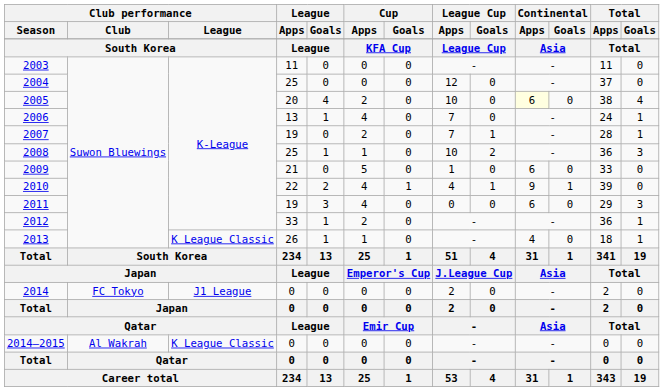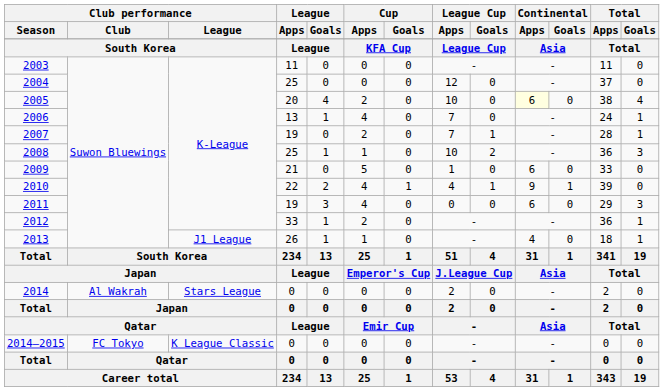 <table class="wikitable" style="text-align:center">
 <tr>
 <th colspan=3>Club performance</th>
 <th colspan=2>League</th>
 <th colspan=2>Cup</th>
 <th colspan=2>League Cup</th>
 <th colspan=2>Continental</th>
 <th colspan=2>Total</th>
 </tr>
 <tr>
 <th>Season</th>
 <th>Club</th>
 <th>League</th>
 <th>Apps</th>
 <th>Goals</th>
 <th>Apps</th>
 <th>Goals</th>
 <th>Apps</th>
 <th>Goals</th>
 <th>Apps</th>
 <th>Goals</th>
 <th>Apps</th>
 <th>Goals</th>
 </tr>
 <tr>
 </tr>
 <tr>
 <th colspan=3>South Korea</th>
 <th colspan=2>League</th>
 <th colspan=2><a href='#'>KFA Cup</a></th>
 <th colspan=2><a href='#'>League Cup</a></th>
 <th colspan=2><a href='#'>Asia</a></th>
 <th colspan=2>Total</th>
 </tr>
 <tr>
 <td><a href='#'>2003</a></td>
 <td rowspan="11"><a href='#'>Suwon Bluewings</a></td>
 <td rowspan="10"><a href='#'>K-League</a></td>
 <td>11</td>
 <td>0</td>
 <td>0</td>
 <td>0</td>
 <td colspan="2">-</td>
 <td colspan="2">-</td>
 <td>11</td>
 <td>0</td>
 </tr>
 <tr>
 <td><a href='#'>2004</a></td>
 <td>25</td>
 <td>0</td>
 <td>0</td>
 <td>0</td>
 <td>12</td>
 <td>0</td>
 <td colspan="2">-</td>
 <td>37</td>
 <td>0</td>
 </tr>
 <tr>
 <td><a href='#'>2005</a></td>
 <td>20</td>
 <td>4</td>
 <td>2</td>
 <td>0</td>
 <td>10</td>
 <td>0</td>
 <td style="background: lightyellow;">6</td>
 <td>0</td>
 <td>38</td>
 <td>4</td>
 </tr>
 <tr>
 <td><a href='#'>2006</a></td>
 <td>13</td>
 <td>1</td>
 <td>4</td>
 <td>0</td>
 <td>7</td>
 <td>0</td>
 <td colspan="2">-</td>
 <td>24</td>
 <td>1</td>
 </tr>
 <tr>
 <td><a href='#'>2007</a></td>
 <td>19</td>
 <td>0</td>
 <td>2</td>
 <td>0</td>
 <td>7</td>
 <td>1</td>
 <td colspan="2">-</td>
 <td>28</td>
 <td>1</td>
 </tr>
 <tr>
 <td><a href='#'>2008</a></td>
 <td>25</td>
 <td>1</td>
 <td>1</td>
 <td>0</td>
 <td>10</td>
 <td>2</td>
 <td colspan="2">-</td>
 <td>36</td>
 <td>3</td>
 </tr>
 <tr>
 <td><a href='#'>2009</a></td>
 <td>21</td>
 <td>0</td>
 <td>5</td>
 <td>0</td>
 <td>1</td>
 <td>0</td>
 <td>6</td>
 <td>0</td>
 <td>33</td>
 <td>0</td>
 </tr>
 <tr>
 <td><a href='#'>2010</a></td>
 <td>22</td>
 <td>2</td>
 <td>4</td>
 <td>1</td>
 <td>4</td>
 <td>1</td>
 <td>9</td>
 <td>1</td>
 <td>39</td>
 <td>0</td>
 </tr>
 <tr>
 <td><a href='#'>2011</a></td>
 <td>19</td>
 <td>3</td>
 <td>4</td>
 <td>0</td>
 <td>0</td>
 <td>0</td>
 <td>6</td>
 <td>0</td>
 <td>29</td>
 <td>3</td>
 </tr>
 <tr>
 <td><a href='#'>2012</a></td>
 <td>33</td>
 <td>1</td>
 <td>2</td>
 <td>0</td>
 <td colspan=2>-</td>
 <td colspan=2>-</td>
 <td>36</td>
 <td>1</td>
 </tr>
 <tr>
 <td><a href='#'>2013</a></td>
-<td><a href='#'>K League Classic</a></td>
+<td><a href='#'>J1 League</a></td>
 <td>26</td>
 <td>1</td>
 <td>1</td>
 <td>0</td>
 <td colspan=2>-</td>
 <td>4</td>
 <td>0</td>
 <td>18</td>
 <td>1</td>
 </tr>
 <tr>
 <th rowspan=1>Total</th>
 <th colspan=2>South Korea</th>
 <th>234</th>
 <th>13</th>
 <th>25</th>
 <th>1</th>
 <th>51</th>
 <th>4</th>
 <th>31</th>
 <th>1</th>
 <th>341</th>
 <th>19</th>
 </tr>
 <tr>
 <th colspan=3>Japan</th>
 <th colspan=2>League</th>
 <th colspan=2><a href='#'>Emperor's Cup</a></th>
 <th colspan=2><a href='#'>J.League Cup</a></th>
 <th colspan=2><a href='#'>Asia</a></th>
 <th colspan=2>Total</th>
 </tr>
 <tr>
 <td><a href='#'>2014</a></td>
-<td><a href='#'>FC Tokyo</a></td>
-<td><a href='#'>J1 League</a></td>
+<td><a href='#'>Al Wakrah</a></td>
+<td><a href='#'>Stars League</a></td>
 <td>0</td>
 <td>0</td>
 <td>0</td>
 <td>0</td>
 <td>2</td>
 <td>0</td>
 <td colspan="2">-</td>
 <td>2</td>
 <td>0</td>
 </tr>
 <tr>
 <th rowspan=1>Total</th>
 <th colspan=2>Japan</th>
 <th>0</th>
 <th>0</th>
 <th>0</th>
 <th>0</th>
 <th>2</th>
 <th>0</th>
 <th colspan="2">-</th>
 <th>2</th>
 <th>0</th>
 </tr>
 <tr>
 <th colspan=3>Qatar</th>
 <th colspan=2>League</th>
 <th colspan=2><a href='#'>Emir Cup</a></th>
 <th colspan=2>-</th>
 <th colspan=2><a href='#'>Asia</a></th>
 <th colspan=2>Total</th>
 </tr>
 <tr>
 <td><a href='#'>2014–2015</a></td>
-<td><a href='#'>Al Wakrah</a></td>
+<td><a href='#'>FC Tokyo</a></td>
 <td><a href='#'>K League Classic</a></td>
 <td>0</td>
 <td>0</td>
 <td>0</td>
 <td>0</td>
 <td colspan=2>-</td>
 <td colspan=2>-</td>
 <td>0</td>
 <td>0</td>
 </tr>
 <tr>
 <th rowspan=1>Total</th>
 <th colspan=2>Qatar</th>
 <th>0</th>
 <th>0</th>
 <th>0</th>
 <th>0</th>
 <th colspan="2">-</th>
 <th colspan="2">-</th>
 <th>0</th>
 <th>0</th>
 </tr>
 <tr>
 <th colspan=3>Career total</th>
 <th>234</th>
 <th>13</th>
 <th>25</th>
 <th>1</th>
 <th>53</th>
 <th>4</th>
 <th>31</th>
 <th>1</th>
 <th>343</th>
 <th>19</th>
 </tr>
 </table>
